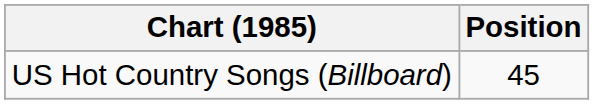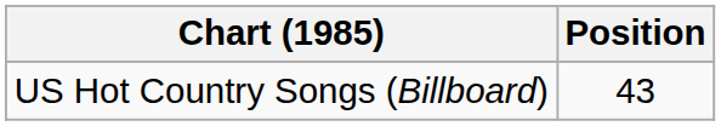 <table class="wikitable">
 <tr>
 <th>Chart (1985)</th>
 <th>Position</th>
 </tr>
 <tr>
 <td>US Hot Country Songs (<em>Billboard</em>)</td>
-<td align="center">45</td>
+<td align="center">43</td>
 </tr>
 </table>
